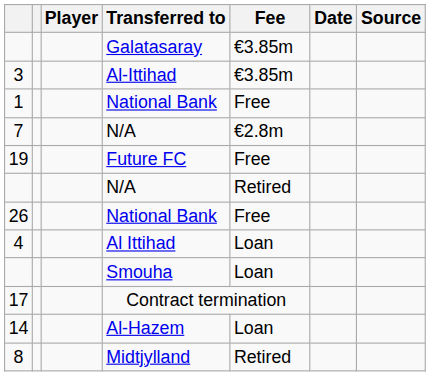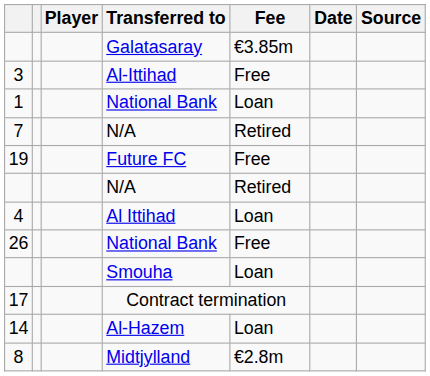 <table class="wikitable plainrowheaders sortable">
 <tr>
 <th></th>
 <th></th>
 <th scope=col>Player</th>
 <th>Transferred to</th>
 <th !scope=col; style="width: 65px;">Fee</th>
 <th scope=col>Date</th>
 <th scope=col>Source</th>
 </tr>
 <tr>
 <td align=center></td>
 <td align=center></td>
 <td></td>
 <td> <a href='#'>Galatasaray</a></td>
 <td>€3.85m</td>
 <td></td>
 <td></td>
 </tr>
 <tr>
 <td align=center>3</td>
 <td align=center></td>
 <td></td>
 <td> <a href='#'>Al-Ittihad</a></td>
-<td>€3.85m</td>
+<td>Free</td>
 <td></td>
 <td></td>
 </tr>
 <tr>
 <td align=center>1</td>
 <td align=center></td>
 <td></td>
 <td> <a href='#'>National Bank</a></td>
-<td>Free</td>
+<td>Loan</td>
 <td></td>
 <td></td>
 </tr>
 <tr>
 <td align=center>7</td>
 <td align=center></td>
 <td></td>
 <td>N/A</td>
-<td>€2.8m</td>
+<td>Retired</td>
 <td></td>
 <td></td>
 </tr>
 <tr>
 <td align=center>19</td>
 <td align=center></td>
 <td></td>
 <td> <a href='#'>Future FC</a></td>
 <td>Free</td>
 <td></td>
 <td></td>
 </tr>
 <tr>
 <td align=center></td>
 <td align=center></td>
 <td></td>
 <td>N/A</td>
 <td>Retired</td>
 <td></td>
 <td></td>
 </tr>
 <tr>
+<td align=center>4</td>
+<td align=center></td>
+<td></td>
+<td> <a href='#'>Al Ittihad</a></td>
+<td>Loan</td>
+<td></td>
+<td></td>
+</tr>
+<tr>
 <td align=center>26</td>
 <td align=center></td>
 <td></td>
 <td> <a href='#'>National Bank</a></td>
 <td>Free</td>
-<td></td>
-<td></td>
-</tr>
-<tr>
-<td align=center>4</td>
-<td align=center></td>
-<td></td>
-<td> <a href='#'>Al Ittihad</a></td>
-<td>Loan</td>
 <td></td>
 <td></td>
 </tr>
 <tr>
 <td align=center></td>
 <td align=center></td>
 <td></td>
 <td> <a href='#'>Smouha</a></td>
 <td>Loan</td>
 <td></td>
 <td></td>
 </tr>
 <tr>
 <td align=center>17</td>
 <td align=center></td>
 <td></td>
 <td colspan=2 align=center>Contract termination</td>
 <td></td>
 <td></td>
 </tr>
 <tr>
 <td align=center>14</td>
 <td align=center></td>
 <td></td>
 <td> <a href='#'>Al-Hazem</a></td>
 <td>Loan</td>
 <td></td>
 <td></td>
 </tr>
 <tr>
 <td align=center>8</td>
 <td align=center></td>
 <td></td>
 <td> <a href='#'>Midtjylland</a></td>
-<td>Retired</td>
+<td>€2.8m</td>
 <td></td>
 <td></td>
 </tr>
 </table>
